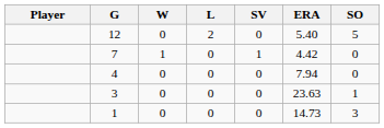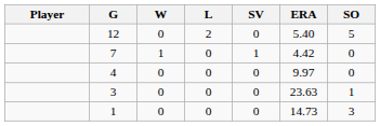 <table class="wikitable sortable">
 <tr>
 <th bgcolor="#DDDDFF" width="16%">Player</th>
 <th bgcolor="#DDDDFF" width="9%">G</th>
 <th bgcolor="#DDDDFF" width="9%">W</th>
 <th bgcolor="#DDDDFF" width="9%">L</th>
 <th bgcolor="#DDDDFF" width="9%">SV</th>
 <th bgcolor="#DDDDFF" width="9%">ERA</th>
 <th bgcolor="#DDDDFF" width="9%">SO</th>
 </tr>
 <tr align="center">
 <td></td>
 <td>12</td>
 <td>0</td>
 <td>2</td>
 <td>0</td>
 <td>5.40</td>
 <td>5</td>
 </tr>
 <tr align="center">
 <td></td>
 <td>7</td>
 <td>1</td>
 <td>0</td>
 <td>1</td>
 <td>4.42</td>
 <td>0</td>
 </tr>
 <tr align="center">
 <td></td>
 <td>4</td>
 <td>0</td>
 <td>0</td>
 <td>0</td>
-<td>7.94</td>
+<td>9.97</td>
 <td>0</td>
 </tr>
 <tr align="center">
 <td></td>
 <td>3</td>
 <td>0</td>
 <td>0</td>
 <td>0</td>
 <td>23.63</td>
 <td>1</td>
 </tr>
 <tr align="center">
 <td></td>
 <td>1</td>
 <td>0</td>
 <td>0</td>
 <td>0</td>
 <td>14.73</td>
 <td>3</td>
 </tr>
 </table>
